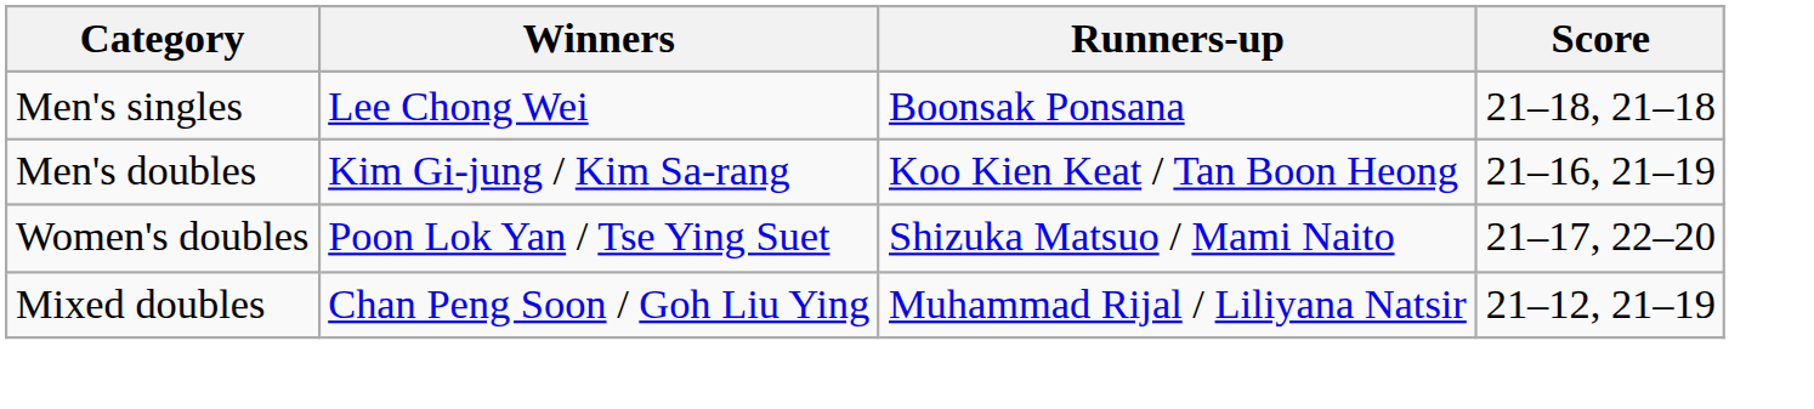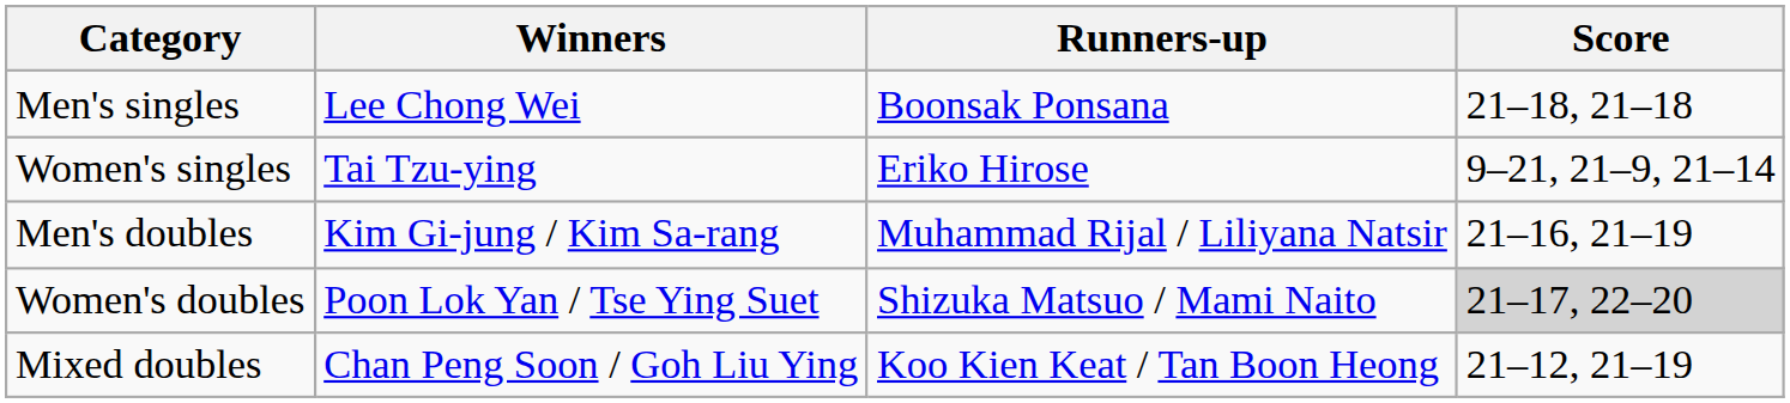 <table class=wikitable style="white-space:nowrap;">
 <tr>
 <th>Category</th>
 <th>Winners</th>
 <th>Runners-up</th>
 <th>Score</th>
 </tr>
 <tr>
 <td>Men's singles</td>
 <td> <a href='#'>Lee Chong Wei</a></td>
 <td> <a href='#'>Boonsak Ponsana</a></td>
 <td>21–18, 21–18</td>
 </tr>
 <tr>
+<td>Women's singles</td>
+<td> <a href='#'>Tai Tzu-ying</a></td>
+<td> <a href='#'>Eriko Hirose</a></td>
+<td>9–21, 21–9, 21–14</td>
+</tr>
+<tr>
 <td>Men's doubles</td>
 <td> <a href='#'>Kim Gi-jung</a> / <a href='#'>Kim Sa-rang</a></td>
-<td> <a href='#'>Koo Kien Keat</a> / <a href='#'>Tan Boon Heong</a></td>
+<td> <a href='#'>Muhammad Rijal</a> / <a href='#'>Liliyana Natsir</a></td>
 <td>21–16, 21–19</td>
 </tr>
 <tr>
 <td>Women's doubles</td>
 <td> <a href='#'>Poon Lok Yan</a> / <a href='#'>Tse Ying Suet</a></td>
 <td> <a href='#'>Shizuka Matsuo</a> / <a href='#'>Mami Naito</a></td>
-<td>21–17, 22–20</td>
+<td style="background: lightgrey;">21–17, 22–20</td>
 </tr>
 <tr>
 <td>Mixed doubles</td>
 <td> <a href='#'>Chan Peng Soon</a> / <a href='#'>Goh Liu Ying</a></td>
-<td> <a href='#'>Muhammad Rijal</a> / <a href='#'>Liliyana Natsir</a></td>
+<td> <a href='#'>Koo Kien Keat</a> / <a href='#'>Tan Boon Heong</a></td>
 <td>21–12, 21–19</td>
 </tr>
 </table>
